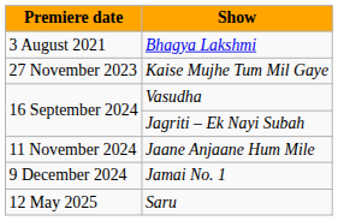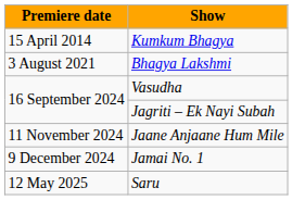 <table class="wikitable sortable">
 <tr>
 <th style="background:orange;">Premiere date</th>
 <th style="background:orange;">Show</th>
 </tr>
 <tr>
+<td>15 April 2014</td>
+<td><em><a href='#'>Kumkum Bhagya</a></em></td>
+</tr>
+<tr>
 <td>3 August 2021</td>
 <td><em><a href='#'>Bhagya Lakshmi</a></em></td>
-</tr>
-<tr>
-<td>27 November 2023</td>
-<td><em> Kaise Mujhe Tum Mil Gaye</em></td>
 </tr>
 <tr>
 <td rowspan="2">16 September 2024</td>
 <td><em>Vasudha</em></td>
 </tr>
 <tr>
 <td><em> Jagriti – Ek Nayi Subah</em></td>
 </tr>
 <tr>
 <td>11 November 2024</td>
 <td><em>Jaane Anjaane Hum Mile</em></td>
 </tr>
 <tr>
 <td>9 December 2024</td>
 <td><em>Jamai No. 1</em></td>
 </tr>
 <tr>
 <td>12 May 2025</td>
 <td><em>Saru</em></td>
 </tr>
 </table>
